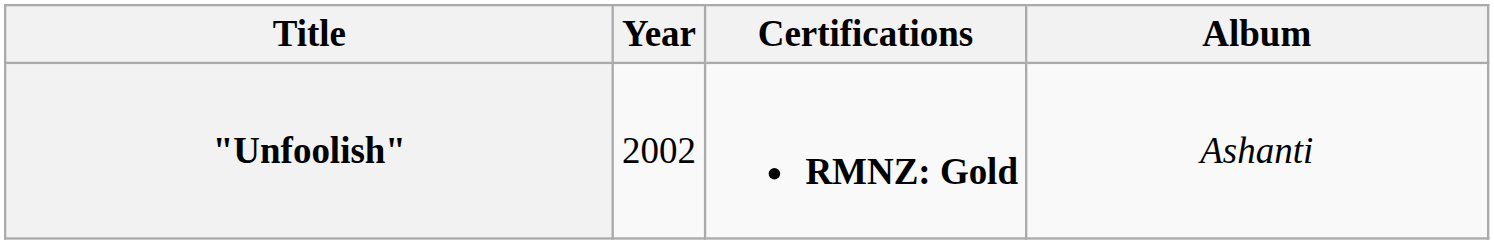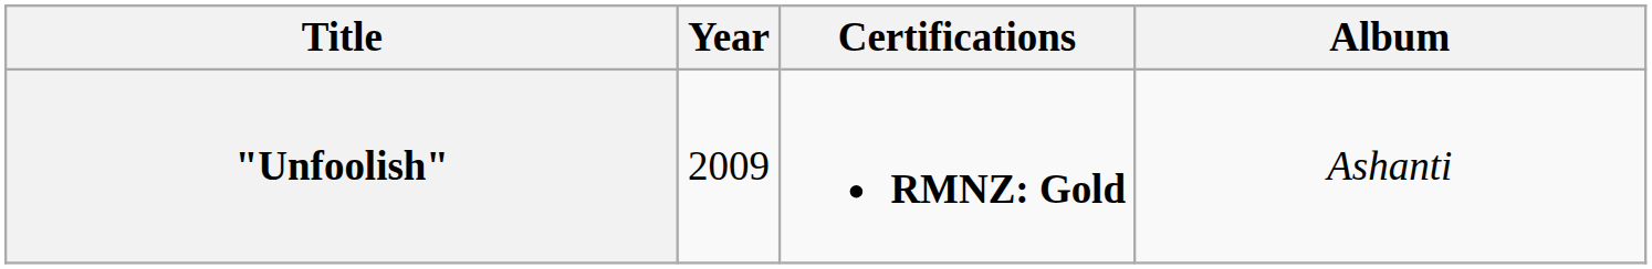 <table class="wikitable plainrowheaders" style="text-align:center;">
 <tr>
 <th scope="col" style="width:16em;">Title</th>
 <th scope="col" style="width:1em;">Year</th>
 <th scope="col">Certifications</th>
 <th scope="col" style="width:12em;">Album</th>
 </tr>
 <tr>
 <th scope="row">"Unfoolish"</th>
-<td>2002</td>
+<td>2009</td>
 <td><strong><br><ul><li>RMNZ: Gold</li></ul></strong></td>
 <td><em>Ashanti</em></td>
 </tr>
 </table>
